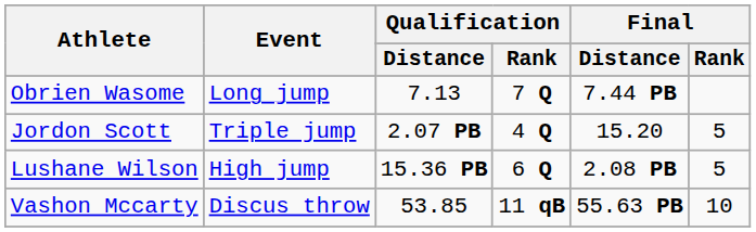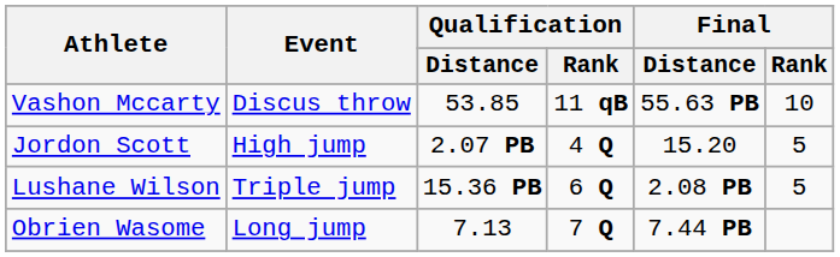 <table class="wikitable" style="font-size:90%">
 <tr>
 <th rowspan=2>Athlete</th>
 <th rowspan=2>Event</th>
 <th colspan=2>Qualification</th>
 <th colspan=2>Final</th>
 </tr>
 <tr style="font-size:95%">
 <th>Distance</th>
 <th>Rank</th>
 <th>Distance</th>
 <th>Rank</th>
 </tr>
 <tr align=center>
+<td align=left><a href='#'>Vashon Mccarty</a></td>
+<td align=left><a href='#'>Discus throw</a></td>
+<td>53.85</td>
+<td>11 <strong>qB</strong></td>
+<td>55.63	<strong>PB</strong></td>
+<td>10</td>
+</tr>
+<tr align=center>
+<td align=left><a href='#'>Jordon Scott</a></td>
+<td align=left><a href='#'>High jump</a></td>
+<td>2.07 <strong>PB</strong></td>
+<td>4 <strong>Q</strong></td>
+<td>15.20</td>
+<td>5</td>
+</tr>
+<tr align=center>
+<td align=left><a href='#'>Lushane Wilson</a></td>
+<td align=left><a href='#'>Triple jump</a></td>
+<td>15.36	<strong>PB</strong></td>
+<td>6 <strong>Q</strong></td>
+<td>2.08 <strong>PB</strong></td>
+<td>5</td>
+</tr>
+<tr align=center>
 <td align=left><a href='#'>Obrien Wasome</a></td>
 <td align=left><a href='#'>Long jump</a></td>
 <td>7.13</td>
 <td>7 <strong>Q</strong></td>
 <td>7.44	<strong>PB</strong></td>
 <td></td>
 </tr>
-<tr align=center>
-<td align=left><a href='#'>Jordon Scott</a></td>
-<td align=left><a href='#'>Triple jump</a></td>
-<td>2.07 <strong>PB</strong></td>
-<td>4 <strong>Q</strong></td>
-<td>15.20</td>
-<td>5</td>
-</tr>
-<tr align=center>
-<td align=left><a href='#'>Lushane Wilson</a></td>
-<td align=left><a href='#'>High jump</a></td>
-<td>15.36	<strong>PB</strong></td>
-<td>6 <strong>Q</strong></td>
-<td>2.08 <strong>PB</strong></td>
-<td>5</td>
-</tr>
-<tr align=center>
-<td align=left><a href='#'>Vashon Mccarty</a></td>
-<td align=left><a href='#'>Discus throw</a></td>
-<td>53.85</td>
-<td>11 <strong>qB</strong></td>
-<td>55.63	<strong>PB</strong></td>
-<td>10</td>
-</tr>
 </table>
